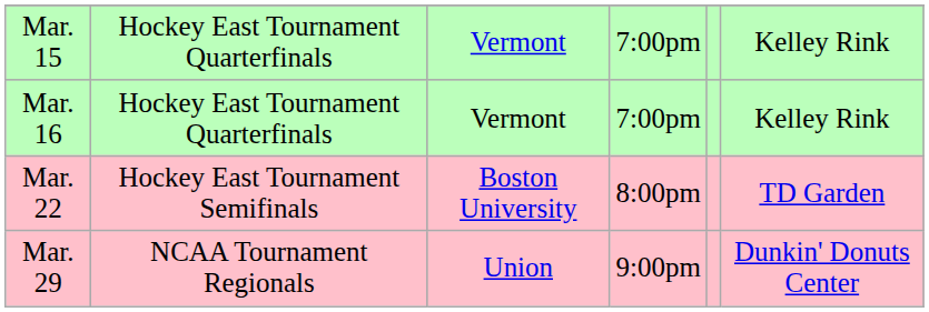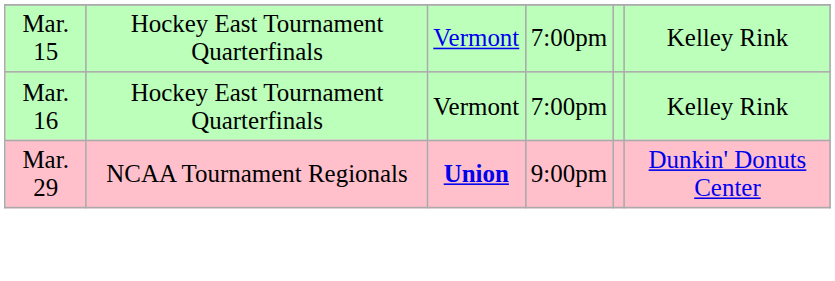 <table class="wikitable" width="60%">
 <tr align="center">
 </tr>
 <tr align="center" bgcolor="bbffbb">
 <td>Mar. 15</td>
 <td>Hockey East Tournament Quarterfinals</td>
 <td><a href='#'>Vermont</a></td>
 <td>7:00pm</td>
 <td></td>
 <td>Kelley Rink</td>
 </tr>
 <tr align="center" bgcolor="bbffbb">
 <td>Mar. 16</td>
 <td>Hockey East Tournament Quarterfinals</td>
 <td>Vermont</td>
 <td>7:00pm</td>
 <td></td>
 <td>Kelley Rink</td>
 </tr>
 <tr align="center" bgcolor="pink">
-<td>Mar. 22</td>
-<td>Hockey East Tournament Semifinals</td>
-<td><a href='#'>Boston University</a></td>
-<td>8:00pm</td>
-<td></td>
-<td><a href='#'>TD Garden</a></td>
-</tr>
-<tr align="center" bgcolor="pink">
 <td>Mar. 29</td>
 <td>NCAA Tournament Regionals</td>
-<td><a href='#'>Union</a></td>
+<td><strong><a href='#'>Union</a></strong></td>
 <td>9:00pm</td>
 <td></td>
 <td><a href='#'>Dunkin' Donuts Center</a></td>
 </tr>
 </table>
